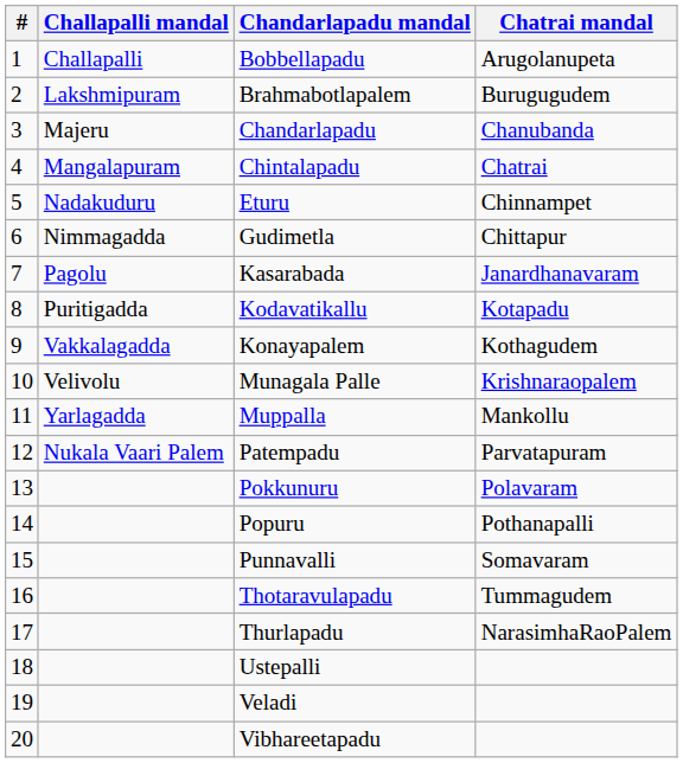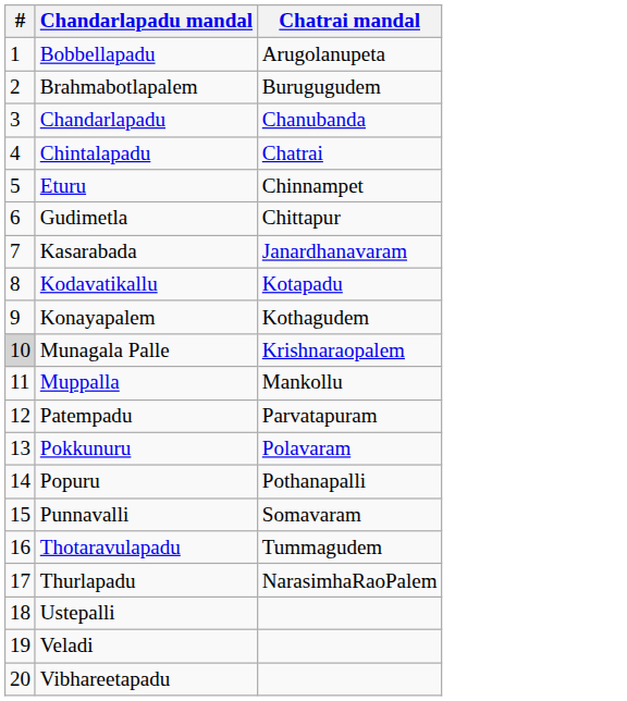 <table class="wikitable">
 <tr>
 <th>#</th>
-<th><a href='#'>Challapalli mandal</a></th>
 <th><a href='#'>Chandarlapadu mandal</a></th>
 <th><a href='#'>Chatrai mandal</a></th>
 </tr>
 <tr>
 <td>1</td>
-<td><a href='#'>Challapalli</a></td>
 <td><a href='#'>Bobbellapadu</a></td>
 <td>Arugolanupeta</td>
 </tr>
 <tr>
 <td>2</td>
-<td><a href='#'>Lakshmipuram</a></td>
 <td>Brahmabotlapalem</td>
 <td>Burugugudem</td>
 </tr>
 <tr>
 <td>3</td>
-<td>Majeru</td>
 <td><a href='#'>Chandarlapadu</a></td>
 <td><a href='#'>Chanubanda</a></td>
 </tr>
 <tr>
 <td>4</td>
-<td><a href='#'>Mangalapuram</a></td>
 <td><a href='#'>Chintalapadu</a></td>
 <td><a href='#'>Chatrai</a></td>
 </tr>
 <tr>
 <td>5</td>
-<td><a href='#'>Nadakuduru</a></td>
 <td><a href='#'>Eturu</a></td>
 <td>Chinnampet</td>
 </tr>
 <tr>
 <td>6</td>
-<td>Nimmagadda</td>
 <td>Gudimetla</td>
 <td>Chittapur</td>
 </tr>
 <tr>
 <td>7</td>
-<td><a href='#'>Pagolu</a></td>
 <td>Kasarabada</td>
 <td><a href='#'>Janardhanavaram</a></td>
 </tr>
 <tr>
 <td>8</td>
-<td>Puritigadda</td>
 <td><a href='#'>Kodavatikallu</a></td>
 <td><a href='#'>Kotapadu</a></td>
 </tr>
 <tr>
 <td>9</td>
-<td><a href='#'>Vakkalagadda</a></td>
 <td>Konayapalem</td>
 <td>Kothagudem</td>
 </tr>
 <tr>
-<td>10</td>
-<td>Velivolu</td>
+<td style="background: lightgrey;">10</td>
 <td>Munagala Palle</td>
 <td><a href='#'>Krishnaraopalem</a></td>
 </tr>
 <tr>
 <td>11</td>
-<td><a href='#'>Yarlagadda</a></td>
 <td><a href='#'>Muppalla</a></td>
 <td>Mankollu</td>
 </tr>
 <tr>
 <td>12</td>
-<td><a href='#'>Nukala Vaari Palem</a></td>
 <td>Patempadu</td>
 <td>Parvatapuram</td>
 </tr>
 <tr>
 <td>13</td>
-<td></td>
 <td><a href='#'>Pokkunuru</a></td>
 <td><a href='#'>Polavaram</a></td>
 </tr>
 <tr>
 <td>14</td>
-<td></td>
 <td>Popuru</td>
 <td>Pothanapalli</td>
 </tr>
 <tr>
 <td>15</td>
-<td></td>
 <td>Punnavalli</td>
 <td>Somavaram</td>
 </tr>
 <tr>
 <td>16</td>
-<td></td>
 <td><a href='#'>Thotaravulapadu</a></td>
 <td>Tummagudem</td>
 </tr>
 <tr>
 <td>17</td>
-<td></td>
 <td>Thurlapadu</td>
 <td>NarasimhaRaoPalem</td>
 </tr>
 <tr>
 <td>18</td>
-<td></td>
 <td>Ustepalli</td>
 <td></td>
 </tr>
 <tr>
 <td>19</td>
-<td></td>
 <td>Veladi</td>
 <td></td>
 </tr>
 <tr>
 <td>20</td>
-<td></td>
 <td>Vibhareetapadu</td>
 <td></td>
 </tr>
 </table>
